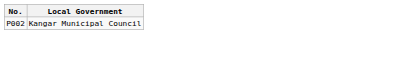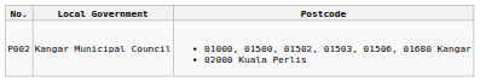 <table class="wikitable">
 <tr>
 <th>No.</th>
 <th>Local Government</th>
+<th>Postcode</th>
 </tr>
 <tr>
 <td>P002</td>
 <td>Kangar Municipal Council</td>
+<td><br><ul><li>01000, 01500, 01502, 01503, 01506, 01680 Kangar</li><li>02000 Kuala Perlis</li></ul></td>
 </tr>
 </table>
